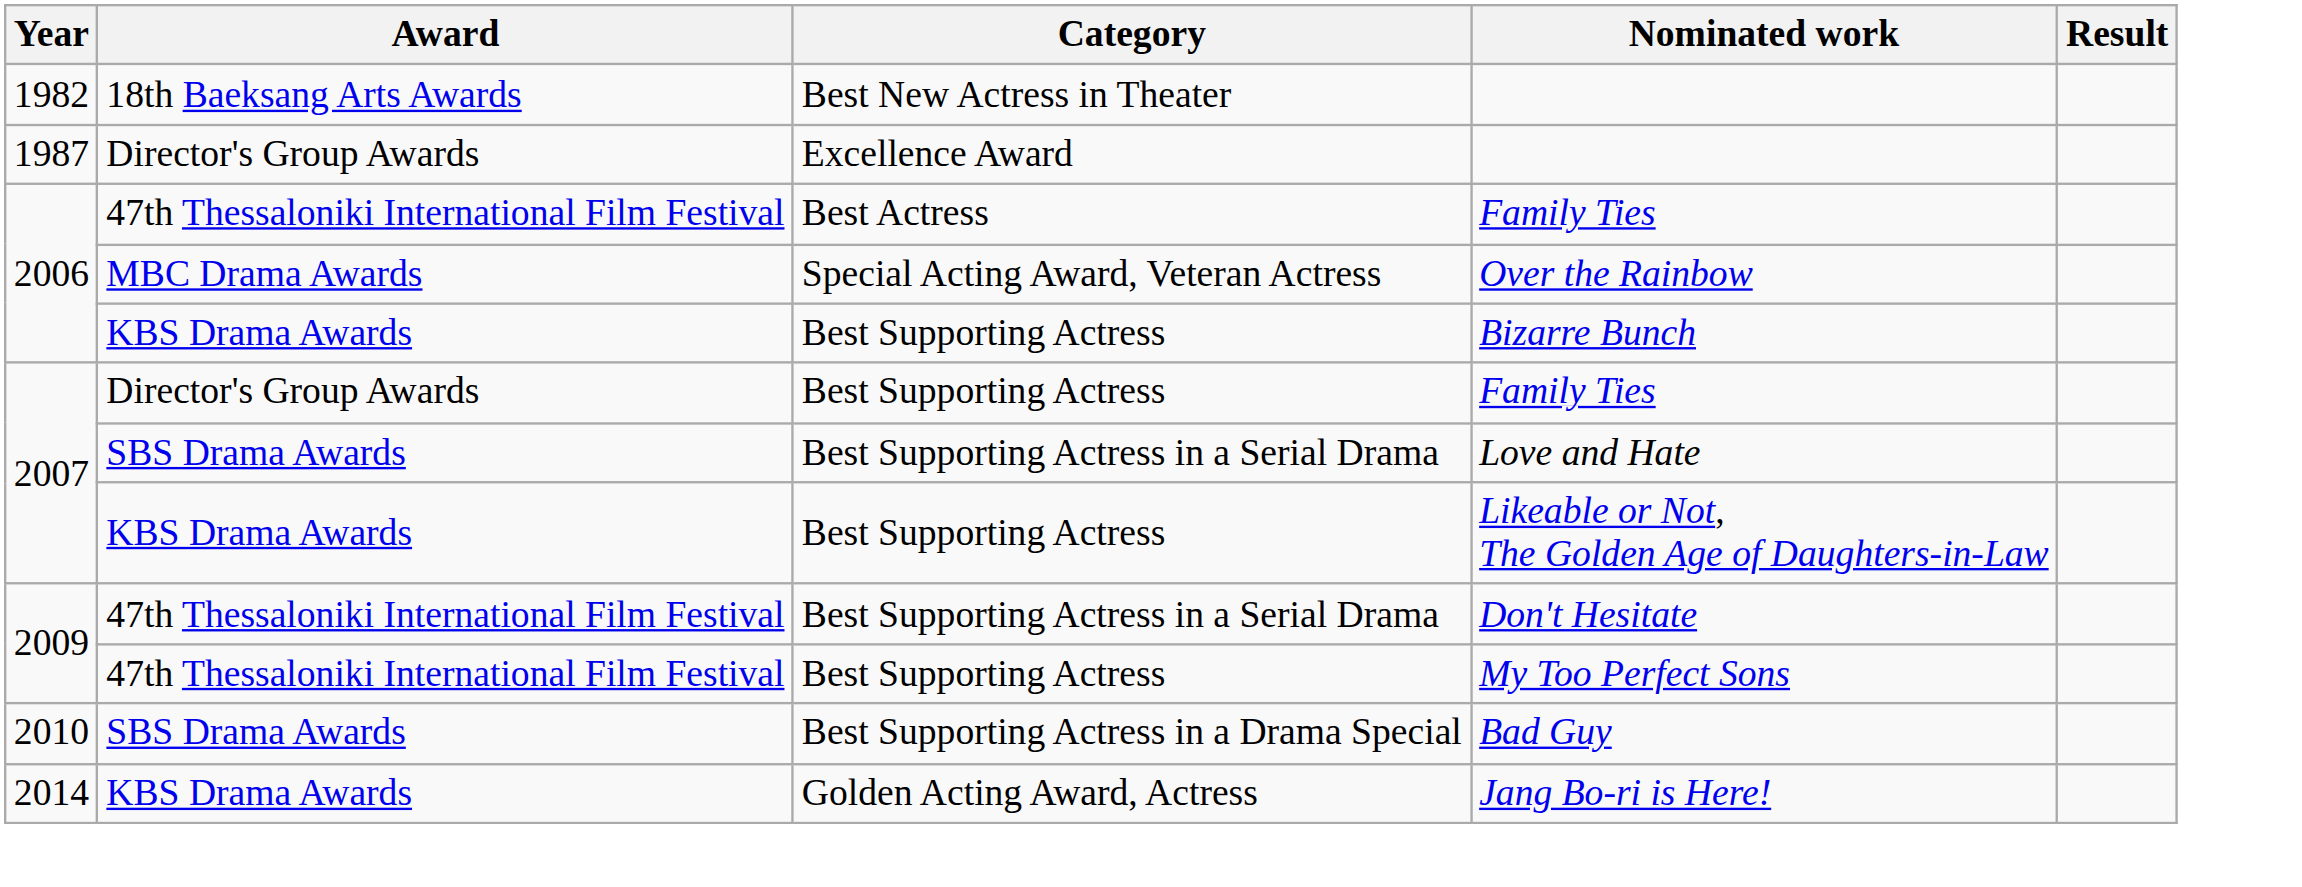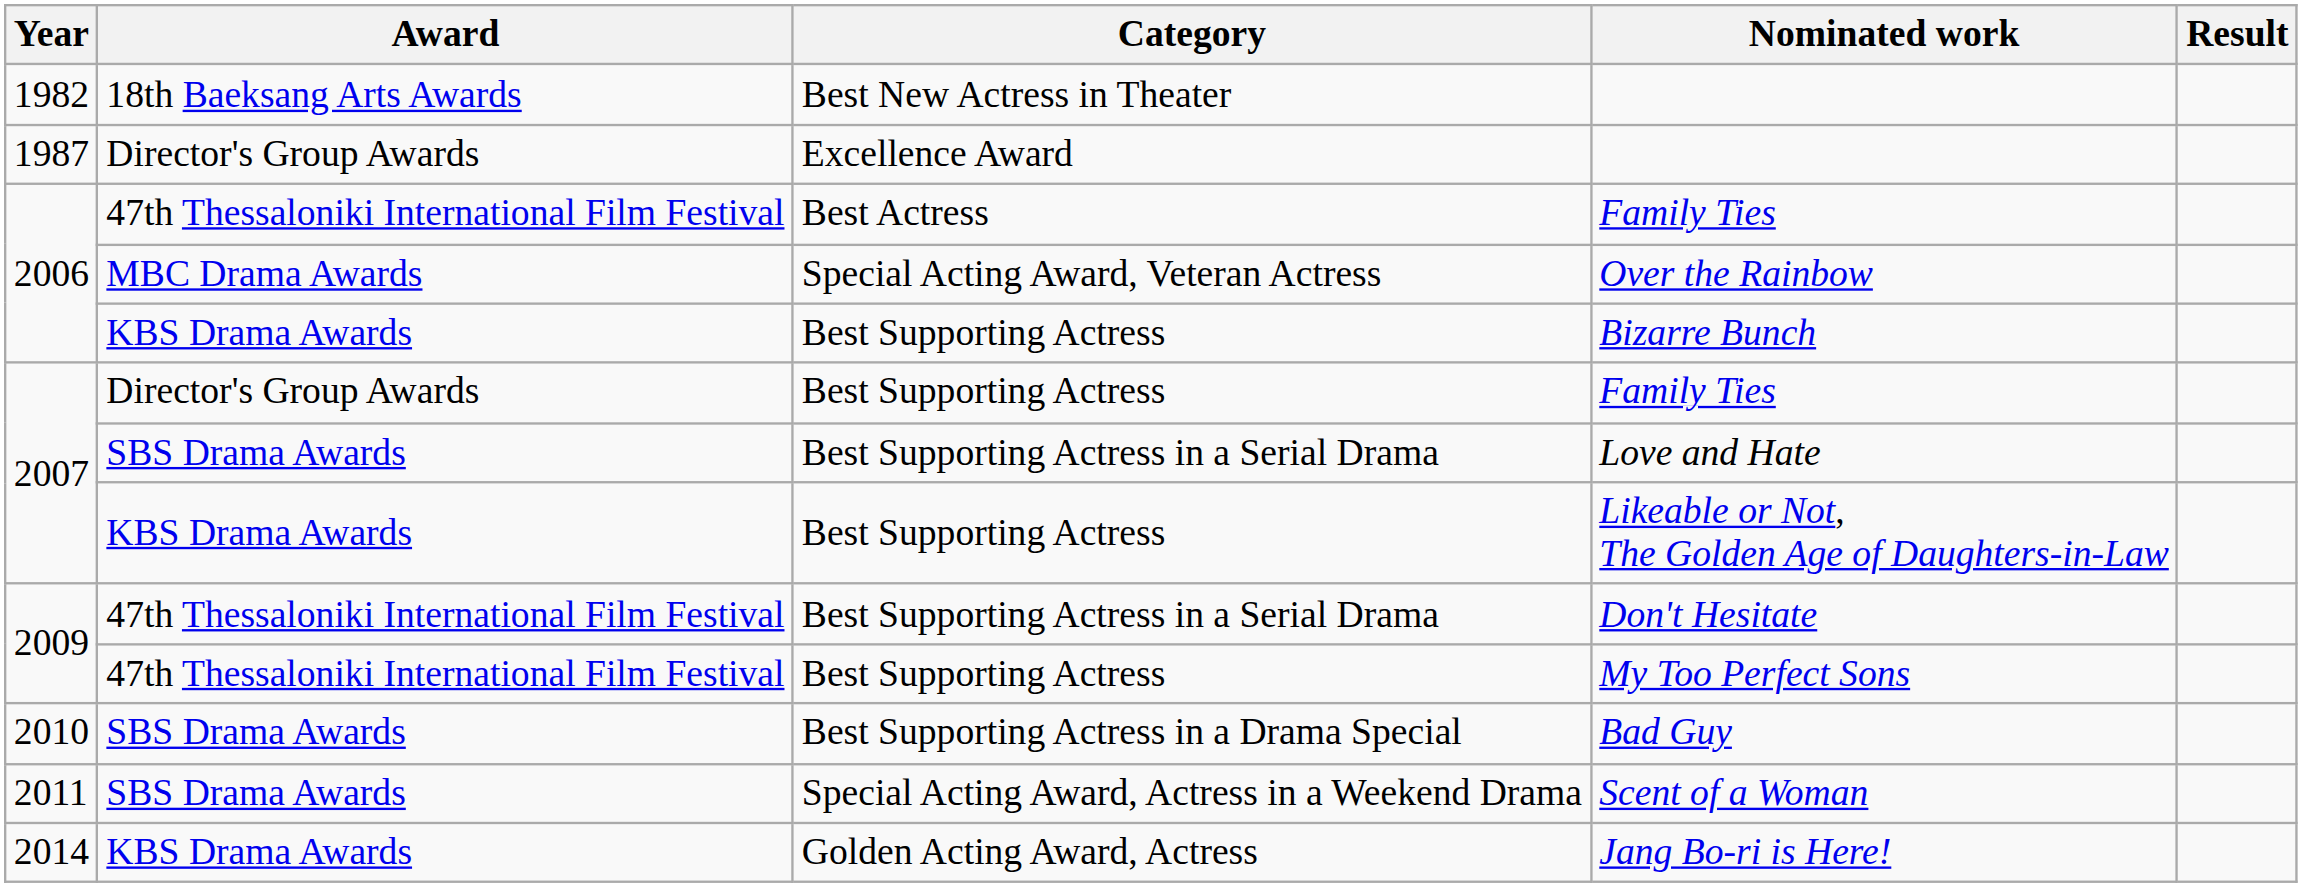 <table class="wikitable sortable">
 <tr>
 <th>Year</th>
 <th>Award</th>
 <th>Category</th>
 <th>Nominated work</th>
 <th>Result</th>
 </tr>
 <tr>
 <td>1982</td>
 <td>18th <a href='#'>Baeksang Arts Awards</a></td>
 <td>Best New Actress in Theater</td>
 <td></td>
 <td></td>
 </tr>
 <tr>
 <td>1987</td>
 <td>Director's Group Awards </td>
 <td>Excellence Award</td>
 <td></td>
 <td></td>
 </tr>
 <tr>
 <td rowspan=3>2006</td>
 <td>47th <a href='#'>Thessaloniki International Film Festival</a></td>
 <td>Best Actress</td>
 <td><em><a href='#'>Family Ties</a></em></td>
 <td></td>
 </tr>
 <tr>
 <td><a href='#'>MBC Drama Awards</a></td>
 <td>Special Acting Award, Veteran Actress</td>
 <td><em><a href='#'>Over the Rainbow</a></em></td>
 <td></td>
 </tr>
 <tr>
 <td><a href='#'>KBS Drama Awards</a></td>
 <td>Best Supporting Actress</td>
 <td><em><a href='#'>Bizarre Bunch</a></em></td>
 <td></td>
 </tr>
 <tr>
 <td rowspan=3>2007</td>
 <td>Director's Group Awards </td>
 <td>Best Supporting Actress</td>
 <td><em><a href='#'>Family Ties</a></em></td>
 <td></td>
 </tr>
 <tr>
 <td><a href='#'>SBS Drama Awards</a></td>
 <td>Best Supporting Actress in a Serial Drama</td>
 <td><em>Love and Hate</em></td>
 <td></td>
 </tr>
 <tr>
 <td><a href='#'>KBS Drama Awards</a></td>
 <td>Best Supporting Actress</td>
 <td><em><a href='#'>Likeable or Not</a></em>, <br> <em><a href='#'>The Golden Age of Daughters-in-Law</a></em></td>
 <td></td>
 </tr>
 <tr>
 <td rowspan=2>2009</td>
 <td>47th <a href='#'>Thessaloniki International Film Festival</a></td>
 <td>Best Supporting Actress in a Serial Drama</td>
 <td><em><a href='#'>Don't Hesitate</a></em></td>
 <td></td>
 </tr>
 <tr>
 <td>47th <a href='#'>Thessaloniki International Film Festival</a></td>
 <td>Best Supporting Actress</td>
 <td><em><a href='#'>My Too Perfect Sons</a></em></td>
 <td></td>
 </tr>
 <tr>
 <td>2010</td>
 <td><a href='#'>SBS Drama Awards</a></td>
 <td>Best Supporting Actress in a Drama Special</td>
 <td><em><a href='#'>Bad Guy</a></em></td>
 <td></td>
 </tr>
 <tr>
+<td>2011</td>
+<td><a href='#'>SBS Drama Awards</a></td>
+<td>Special Acting Award, Actress in a Weekend Drama</td>
+<td><em><a href='#'>Scent of a Woman</a></em></td>
+<td></td>
+</tr>
+<tr>
 <td>2014</td>
 <td><a href='#'>KBS Drama Awards</a></td>
 <td>Golden Acting Award, Actress</td>
 <td><em><a href='#'>Jang Bo-ri is Here!</a></em></td>
 <td></td>
 </tr>
 </table>
